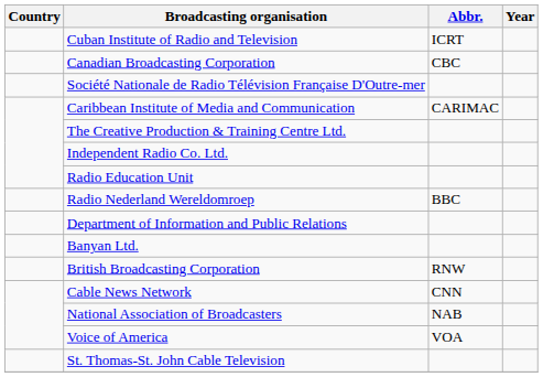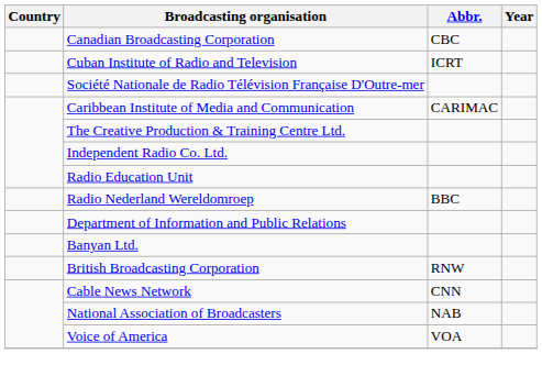 <table class="wikitable">
 <tr>
 <th>Country</th>
 <th>Broadcasting organisation</th>
 <th><a href='#'>Abbr.</a></th>
 <th>Year</th>
 </tr>
 <tr>
 <td align="left"></td>
-<td><a href='#'>Cuban Institute of Radio and Television</a></td>
-<td>ICRT</td>
+<td><a href='#'>Canadian Broadcasting Corporation</a></td>
+<td>CBC</td>
 <td></td>
 </tr>
 <tr>
 <td align="left"></td>
-<td><a href='#'>Canadian Broadcasting Corporation</a></td>
-<td>CBC</td>
+<td><a href='#'>Cuban Institute of Radio and Television</a></td>
+<td>ICRT</td>
 <td></td>
 </tr>
 <tr>
 <td align="left"></td>
 <td><a href='#'>Société Nationale de Radio Télévision Française D'Outre-mer</a></td>
 <td></td>
 <td></td>
 </tr>
 <tr>
 <td rowspan="4" align="left"></td>
 <td><a href='#'>Caribbean Institute of Media and Communication</a></td>
 <td>CARIMAC</td>
 <td></td>
 </tr>
 <tr>
 <td><a href='#'>The Creative Production & Training Centre Ltd.</a></td>
 <td></td>
 <td></td>
 </tr>
 <tr>
 <td><a href='#'>Independent Radio Co. Ltd.</a></td>
 <td></td>
 <td></td>
 </tr>
 <tr>
 <td><a href='#'>Radio Education Unit</a></td>
 <td></td>
 <td></td>
 </tr>
 <tr>
 <td align="left"></td>
 <td><a href='#'>Radio Nederland Wereldomroep</a></td>
 <td>BBC</td>
 <td></td>
 </tr>
 <tr>
 <td align="left"></td>
 <td><a href='#'>Department of Information and Public Relations</a></td>
 <td></td>
 <td></td>
 </tr>
 <tr>
 <td align="left"></td>
 <td><a href='#'>Banyan Ltd.</a></td>
 <td></td>
 <td></td>
 </tr>
 <tr>
 <td align="left"></td>
 <td><a href='#'>British Broadcasting Corporation</a></td>
 <td>RNW</td>
 <td></td>
 </tr>
 <tr>
 <td rowspan="3" align="left"></td>
 <td><a href='#'>Cable News Network</a></td>
 <td>CNN</td>
 <td></td>
 </tr>
 <tr>
 <td><a href='#'>National Association of Broadcasters</a></td>
 <td>NAB</td>
 <td></td>
 </tr>
 <tr>
 <td><a href='#'>Voice of America</a></td>
 <td>VOA</td>
 <td></td>
 </tr>
 <tr>
-<td align="left"></td>
-<td><a href='#'>St. Thomas-St. John Cable Television</a></td>
-<td></td>
-<td></td>
-</tr>
-<tr>
 </tr>
 </table>
